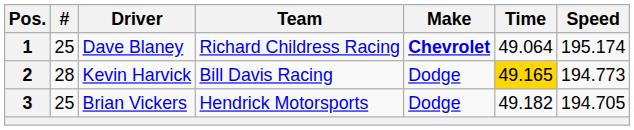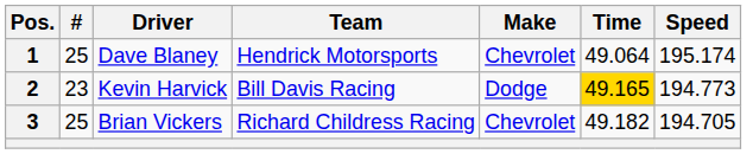 <table class="wikitable" style="font-size:95%">
 <tr>
 <th>Pos.</th>
 <th>#</th>
 <th>Driver</th>
 <th>Team</th>
 <th>Make</th>
 <th>Time</th>
 <th>Speed</th>
 </tr>
 <tr>
 <th>1</th>
 <td>25</td>
 <td><a href='#'>Dave Blaney</a></td>
-<td><a href='#'>Richard Childress Racing</a></td>
-<td><strong><a href='#'>Chevrolet</a></strong></td>
+<td><a href='#'>Hendrick Motorsports</a></td>
+<td><a href='#'>Chevrolet</a></td>
 <td>49.064</td>
 <td>195.174</td>
 </tr>
 <tr>
 <th>2</th>
-<td>28</td>
+<td>23</td>
 <td><a href='#'>Kevin Harvick</a></td>
 <td><a href='#'>Bill Davis Racing</a></td>
 <td><a href='#'>Dodge</a></td>
 <td style="background: gold;">49.165</td>
 <td>194.773</td>
 </tr>
 <tr>
 <th>3</th>
 <td>25</td>
 <td><a href='#'>Brian Vickers</a></td>
-<td><a href='#'>Hendrick Motorsports</a></td>
-<td><a href='#'>Dodge</a></td>
+<td><a href='#'>Richard Childress Racing</a></td>
+<td><a href='#'>Chevrolet</a></td>
 <td>49.182</td>
 <td>194.705</td>
 </tr>
 <tr>
 <th colspan="7"></th>
 </tr>
 </table>
